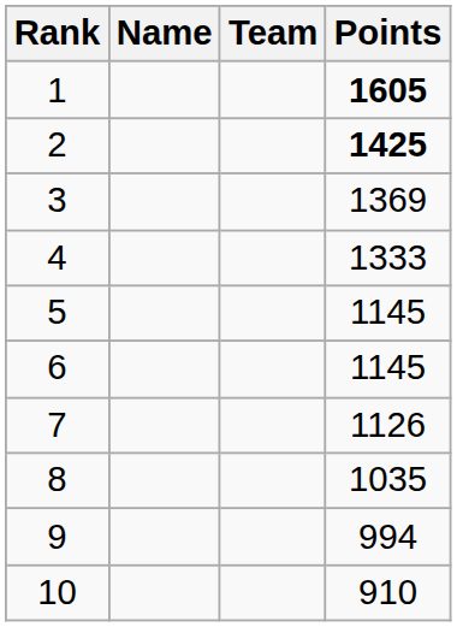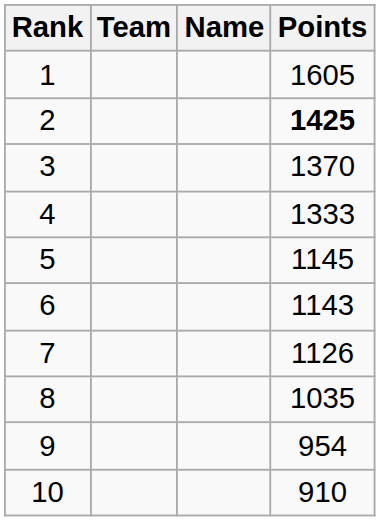 <table class="wikitable sortable">
 <tr>
 <th>Rank</th>
+<th>Team</th>
 <th>Name</th>
-<th>Team</th>
 <th>Points</th>
 </tr>
 <tr>
 <td align=center>1</td>
 <td></td>
 <td></td>
-<td align=center><strong>1605</strong></td>
+<td align=center>1605</td>
 </tr>
 <tr>
 <td align=center>2</td>
 <td></td>
 <td></td>
 <td align=center><strong>1425</strong></td>
 </tr>
 <tr>
 <td align=center>3</td>
 <td></td>
 <td></td>
-<td align=center>1369</td>
+<td align=center>1370</td>
 </tr>
 <tr>
 <td align=center>4</td>
 <td></td>
 <td></td>
 <td align=center>1333</td>
 </tr>
 <tr>
 <td align=center>5</td>
 <td></td>
 <td></td>
 <td align=center>1145</td>
 </tr>
 <tr>
 <td align=center>6</td>
 <td></td>
 <td></td>
-<td align=center>1145</td>
+<td align=center>1143</td>
 </tr>
 <tr>
 <td align=center>7</td>
 <td></td>
 <td></td>
 <td align=center>1126</td>
 </tr>
 <tr>
 <td align=center>8</td>
 <td></td>
 <td></td>
 <td align=center>1035</td>
 </tr>
 <tr>
 <td align=center>9</td>
 <td></td>
 <td></td>
-<td align=center>994</td>
+<td align=center>954</td>
 </tr>
 <tr>
 <td align=center>10</td>
 <td></td>
 <td></td>
 <td align=center>910</td>
 </tr>
 </table>
